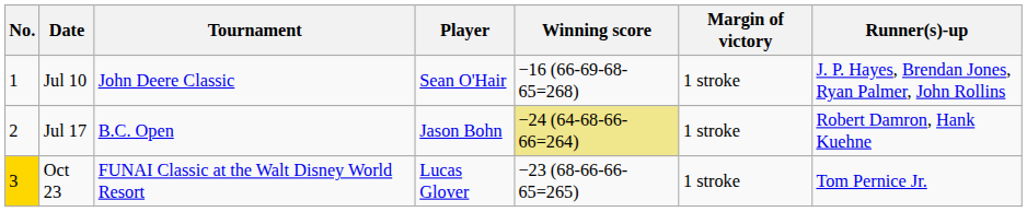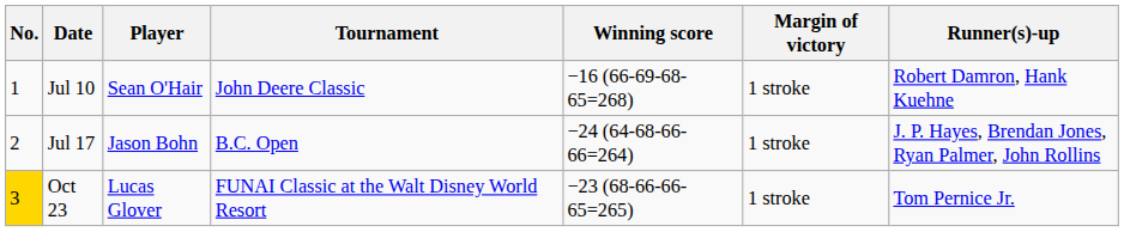 <table class="wikitable" style="font-size:95%;">
 <tr>
 <th>No.</th>
 <th>Date</th>
+<th>Player</th>
 <th>Tournament</th>
-<th>Player</th>
 <th>Winning score</th>
 <th>Margin of victory</th>
 <th>Runner(s)-up</th>
 </tr>
 <tr>
 <td>1</td>
 <td>Jul 10</td>
+<td> <a href='#'>Sean O'Hair</a></td>
 <td><a href='#'>John Deere Classic</a></td>
-<td> <a href='#'>Sean O'Hair</a></td>
 <td>−16 (66-69-68-65=268)</td>
+<td>1 stroke</td>
+<td> <a href='#'>Robert Damron</a>,  <a href='#'>Hank Kuehne</a></td>
+</tr>
+<tr>
+<td>2</td>
+<td>Jul 17</td>
+<td> <a href='#'>Jason Bohn</a></td>
+<td><a href='#'>B.C. Open</a></td>
+<td>−24 (64-68-66-66=264)</td>
 <td>1 stroke</td>
 <td> <a href='#'>J. P. Hayes</a>,  <a href='#'>Brendan Jones</a>,<br> <a href='#'>Ryan Palmer</a>,  <a href='#'>John Rollins</a></td>
 </tr>
 <tr>
-<td>2</td>
-<td>Jul 17</td>
-<td><a href='#'>B.C. Open</a></td>
-<td> <a href='#'>Jason Bohn</a></td>
-<td style="background: khaki;">−24 (64-68-66-66=264)</td>
-<td>1 stroke</td>
-<td> <a href='#'>Robert Damron</a>,  <a href='#'>Hank Kuehne</a></td>
-</tr>
-<tr>
 <td style="background: gold;">3</td>
 <td>Oct 23</td>
+<td> <a href='#'>Lucas Glover</a></td>
 <td><a href='#'>FUNAI Classic at the Walt Disney World Resort</a></td>
-<td> <a href='#'>Lucas Glover</a></td>
 <td>−23 (68-66-66-65=265)</td>
 <td>1 stroke</td>
 <td> <a href='#'>Tom Pernice Jr.</a></td>
 </tr>
 </table>
